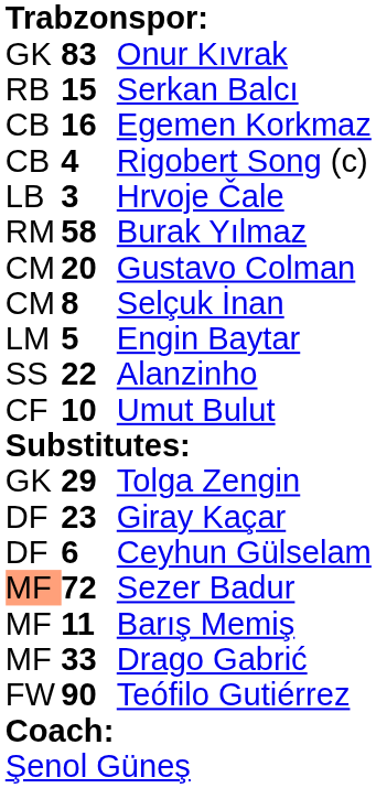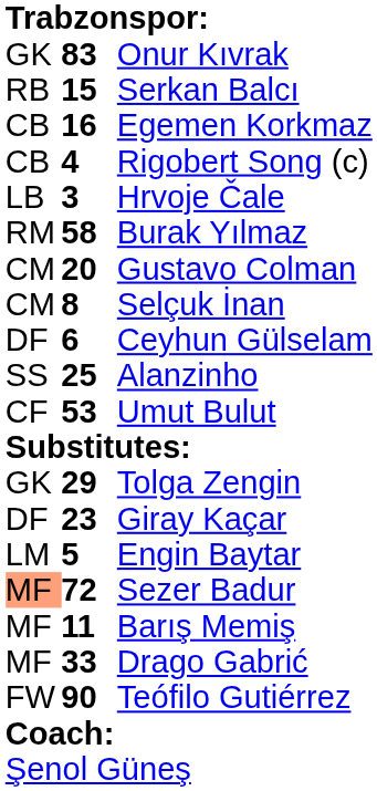 <table cellspacing="0" cellpadding="0" style="font-size:90%; margin:auto;">
 <tr>
 <td colspan="4"><strong>Trabzonspor:</strong></td>
 </tr>
 <tr>
 <th width=25></th>
 <th width=25></th>
 </tr>
 <tr>
 <td>GK</td>
 <td><strong>83</strong></td>
 <td> <a href='#'>Onur Kıvrak</a></td>
 <td></td>
 <td></td>
 </tr>
 <tr>
 <td>RB</td>
 <td><strong>15</strong></td>
 <td> <a href='#'>Serkan Balcı</a></td>
 <td></td>
 <td></td>
 </tr>
 <tr>
 <td>CB</td>
 <td><strong>16</strong></td>
 <td> <a href='#'>Egemen Korkmaz</a></td>
 <td></td>
 <td></td>
 </tr>
 <tr>
 <td>CB</td>
 <td><strong>4</strong></td>
 <td> <a href='#'>Rigobert Song</a> (c)</td>
 </tr>
 <tr>
 <td>LB</td>
 <td><strong>3</strong></td>
 <td> <a href='#'>Hrvoje Čale</a></td>
 </tr>
 <tr>
 <td>RM</td>
 <td><strong>58</strong></td>
 <td> <a href='#'>Burak Yılmaz</a></td>
 <td></td>
 <td></td>
 </tr>
 <tr>
 <td>CM</td>
 <td><strong>20</strong></td>
 <td> <a href='#'>Gustavo Colman</a></td>
 </tr>
 <tr>
 <td>CM</td>
 <td><strong>8</strong></td>
 <td> <a href='#'>Selçuk İnan</a></td>
 <td></td>
 <td></td>
 <td></td>
 </tr>
 <tr>
-<td>LM</td>
-<td><strong>5</strong></td>
-<td> <a href='#'>Engin Baytar</a></td>
+<td>DF</td>
+<td><strong>6</strong></td>
+<td> <a href='#'>Ceyhun Gülselam</a></td>
 <td></td>
 <td></td>
 <td></td>
 </tr>
 <tr>
 <td>SS</td>
-<td><strong>22</strong></td>
+<td><strong>25</strong></td>
 <td> <a href='#'>Alanzinho</a></td>
 <td></td>
 <td></td>
 <td></td>
 </tr>
 <tr>
 <td>CF</td>
-<td><strong>10</strong></td>
+<td><strong>53</strong></td>
 <td> <a href='#'>Umut Bulut</a></td>
 </tr>
 <tr>
 <td colspan=3><strong>Substitutes:</strong></td>
 </tr>
 <tr>
 <td>GK</td>
 <td><strong>29</strong></td>
 <td> <a href='#'>Tolga Zengin</a></td>
 </tr>
 <tr>
 <td>DF</td>
 <td><strong>23</strong></td>
 <td> <a href='#'>Giray Kaçar</a></td>
 <td></td>
 <td></td>
 <td></td>
 </tr>
 <tr>
-<td>DF</td>
-<td><strong>6</strong></td>
-<td> <a href='#'>Ceyhun Gülselam</a></td>
+<td>LM</td>
+<td><strong>5</strong></td>
+<td> <a href='#'>Engin Baytar</a></td>
 <td></td>
 <td></td>
 <td></td>
 </tr>
 <tr>
 <td style="background: lightsalmon;">MF</td>
 <td><strong>72</strong></td>
 <td> <a href='#'>Sezer Badur</a></td>
 <td></td>
 <td></td>
 <td></td>
 </tr>
 <tr>
 <td>MF</td>
 <td><strong>11</strong></td>
 <td> <a href='#'>Barış Memiş</a></td>
 </tr>
 <tr>
 <td>MF</td>
 <td><strong>33</strong></td>
 <td> <a href='#'>Drago Gabrić</a></td>
 </tr>
 <tr>
 <td>FW</td>
 <td><strong>90</strong></td>
 <td> <a href='#'>Teófilo Gutiérrez</a></td>
 </tr>
 <tr>
 <td colspan=3><strong>Coach:</strong></td>
 </tr>
 <tr>
 <td colspan=4> <a href='#'>Şenol Güneş</a></td>
 </tr>
 </table>
